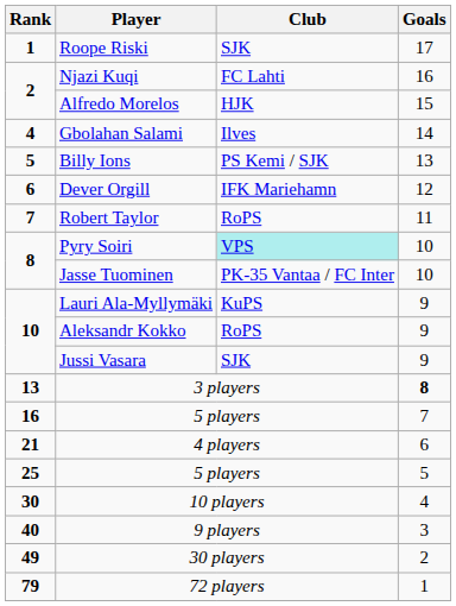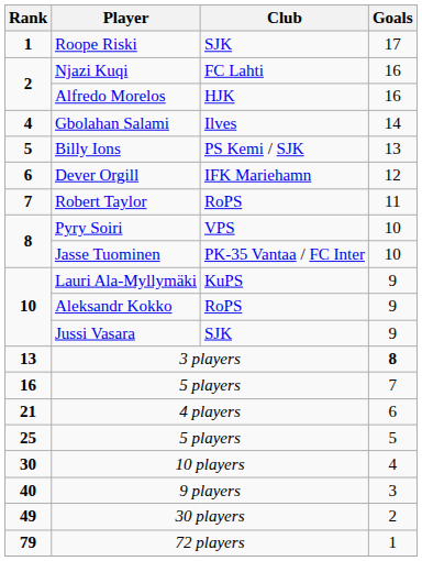 <table class="wikitable" style="text-align:center">
 <tr>
 <th>Rank</th>
 <th>Player</th>
 <th>Club</th>
 <th>Goals</th>
 </tr>
 <tr>
 <td rowspan="1"><strong>1</strong></td>
 <td align="left"> <a href='#'>Roope Riski</a></td>
 <td align="left"><a href='#'>SJK</a></td>
 <td>17</td>
 </tr>
 <tr>
 <td rowspan="2"><strong>2</strong></td>
 <td align="left"> <a href='#'>Njazi Kuqi</a></td>
 <td align="left"><a href='#'>FC Lahti</a></td>
 <td>16</td>
 </tr>
 <tr>
 <td align="left"> <a href='#'>Alfredo Morelos</a></td>
 <td align="left"><a href='#'>HJK</a></td>
-<td>15</td>
+<td>16</td>
 </tr>
 <tr>
 <td rowspan="1"><strong>4</strong></td>
 <td align="left"> <a href='#'>Gbolahan Salami</a></td>
 <td align="left"><a href='#'>Ilves</a></td>
 <td>14</td>
 </tr>
 <tr>
 <td rowspan="1"><strong>5</strong></td>
 <td align="left"> <a href='#'>Billy Ions</a></td>
 <td align="left"><a href='#'>PS Kemi</a> / <a href='#'>SJK</a></td>
 <td>13</td>
 </tr>
 <tr>
 <td rowspan="1"><strong>6</strong></td>
 <td align="left"> <a href='#'>Dever Orgill</a></td>
 <td align="left"><a href='#'>IFK Mariehamn</a></td>
 <td>12</td>
 </tr>
 <tr>
 <td rowspan="1"><strong>7</strong></td>
 <td align="left"> <a href='#'>Robert Taylor</a></td>
 <td align="left"><a href='#'>RoPS</a></td>
 <td>11</td>
 </tr>
 <tr>
 <td rowspan="2"><strong>8</strong></td>
 <td align="left"> <a href='#'>Pyry Soiri</a></td>
-<td align="left" style="background: paleturquoise;"><a href='#'>VPS</a></td>
+<td align="left"><a href='#'>VPS</a></td>
 <td>10</td>
 </tr>
 <tr>
 <td align="left"> <a href='#'>Jasse Tuominen</a></td>
 <td align="left"><a href='#'>PK-35 Vantaa</a> / <a href='#'>FC Inter</a></td>
 <td>10</td>
 </tr>
 <tr>
 <td rowspan="3"><strong>10</strong></td>
 <td align="left"> <a href='#'>Lauri Ala-Myllymäki</a></td>
 <td align="left"><a href='#'>KuPS</a></td>
 <td>9</td>
 </tr>
 <tr>
 <td align="left"> <a href='#'>Aleksandr Kokko</a></td>
 <td align="left"><a href='#'>RoPS</a></td>
 <td>9</td>
 </tr>
 <tr>
 <td align="left"> <a href='#'>Jussi Vasara</a></td>
 <td align="left"><a href='#'>SJK</a></td>
 <td>9</td>
 </tr>
 <tr>
 <td rowspan=1 align="center"><strong>13</strong></td>
 <td colspan=2 align="center"><em>3 players</em></td>
 <td rowspan=1 align="center"><strong>8</strong></td>
 </tr>
 <tr>
 <td rowspan=1 align="center"><strong>16</strong></td>
 <td colspan=2 align="center"><em>5 players</em></td>
 <td rowspan=1 align="center">7</td>
 </tr>
 <tr>
 <td rowspan=1 align="center"><strong>21</strong></td>
 <td colspan=2 align="center"><em>4 players</em></td>
 <td rowspan=1 align="center">6</td>
 </tr>
 <tr>
 <td rowspan=1 align="center"><strong>25</strong></td>
 <td colspan=2 align="center"><em>5 players</em></td>
 <td rowspan=1 align="center">5</td>
 </tr>
 <tr>
 <td rowspan=1 align="center"><strong>30</strong></td>
 <td colspan=2 align="center"><em>10 players</em></td>
 <td rowspan=1 align="center">4</td>
 </tr>
 <tr>
 <td rowspan=1 align="center"><strong>40</strong></td>
 <td colspan=2 align="center"><em>9 players</em></td>
 <td rowspan=1 align="center">3</td>
 </tr>
 <tr>
 <td rowspan=1 align="center"><strong>49</strong></td>
 <td colspan=2 align="center"><em>30 players</em></td>
 <td rowspan=1 align="center">2</td>
 </tr>
 <tr>
 <td rowspan=1 align="center"><strong>79</strong></td>
 <td colspan=2 align="center"><em>72 players</em></td>
 <td rowspan=1 align="center">1</td>
 </tr>
 <tr>
 </tr>
 </table>
